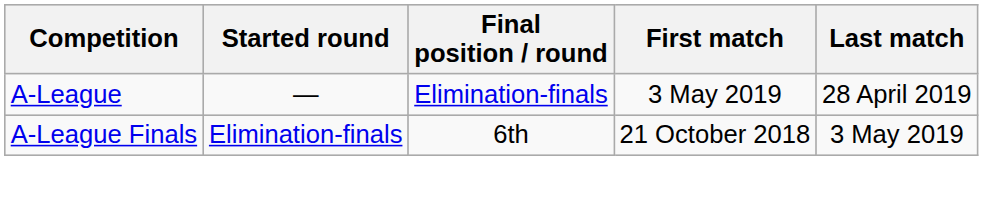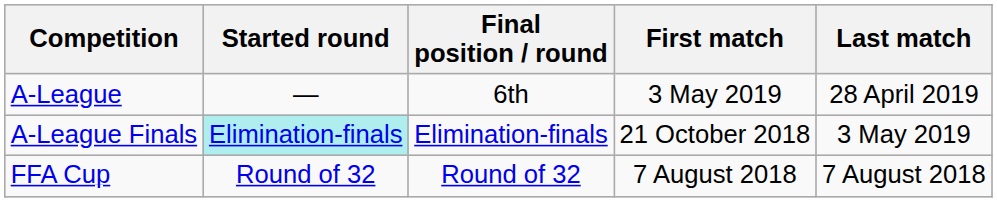 <table class="wikitable">
 <tr>
 <th>Competition</th>
 <th>Started round</th>
 <th>Final <br>position / round</th>
 <th>First match</th>
 <th>Last match</th>
 </tr>
 <tr style="text-align: center">
 <td align="left"><a href='#'>A-League</a></td>
 <td>—</td>
-<td><a href='#'>Elimination-finals</a></td>
+<td>6th</td>
 <td>3 May 2019</td>
 <td>28 April 2019</td>
 </tr>
 <tr style="text-align: center">
 <td align=left><a href='#'>A-League Finals</a></td>
+<td style="background: paleturquoise;"><a href='#'>Elimination-finals</a></td>
 <td><a href='#'>Elimination-finals</a></td>
-<td>6th</td>
 <td>21 October 2018</td>
 <td>3 May 2019</td>
 </tr>
+<tr style="text-align: center">
+<td align=left><a href='#'>FFA Cup</a></td>
+<td><a href='#'>Round of 32</a></td>
+<td><a href='#'>Round of 32</a></td>
+<td>7 August 2018</td>
+<td>7 August 2018</td>
+</tr>
 </table>
